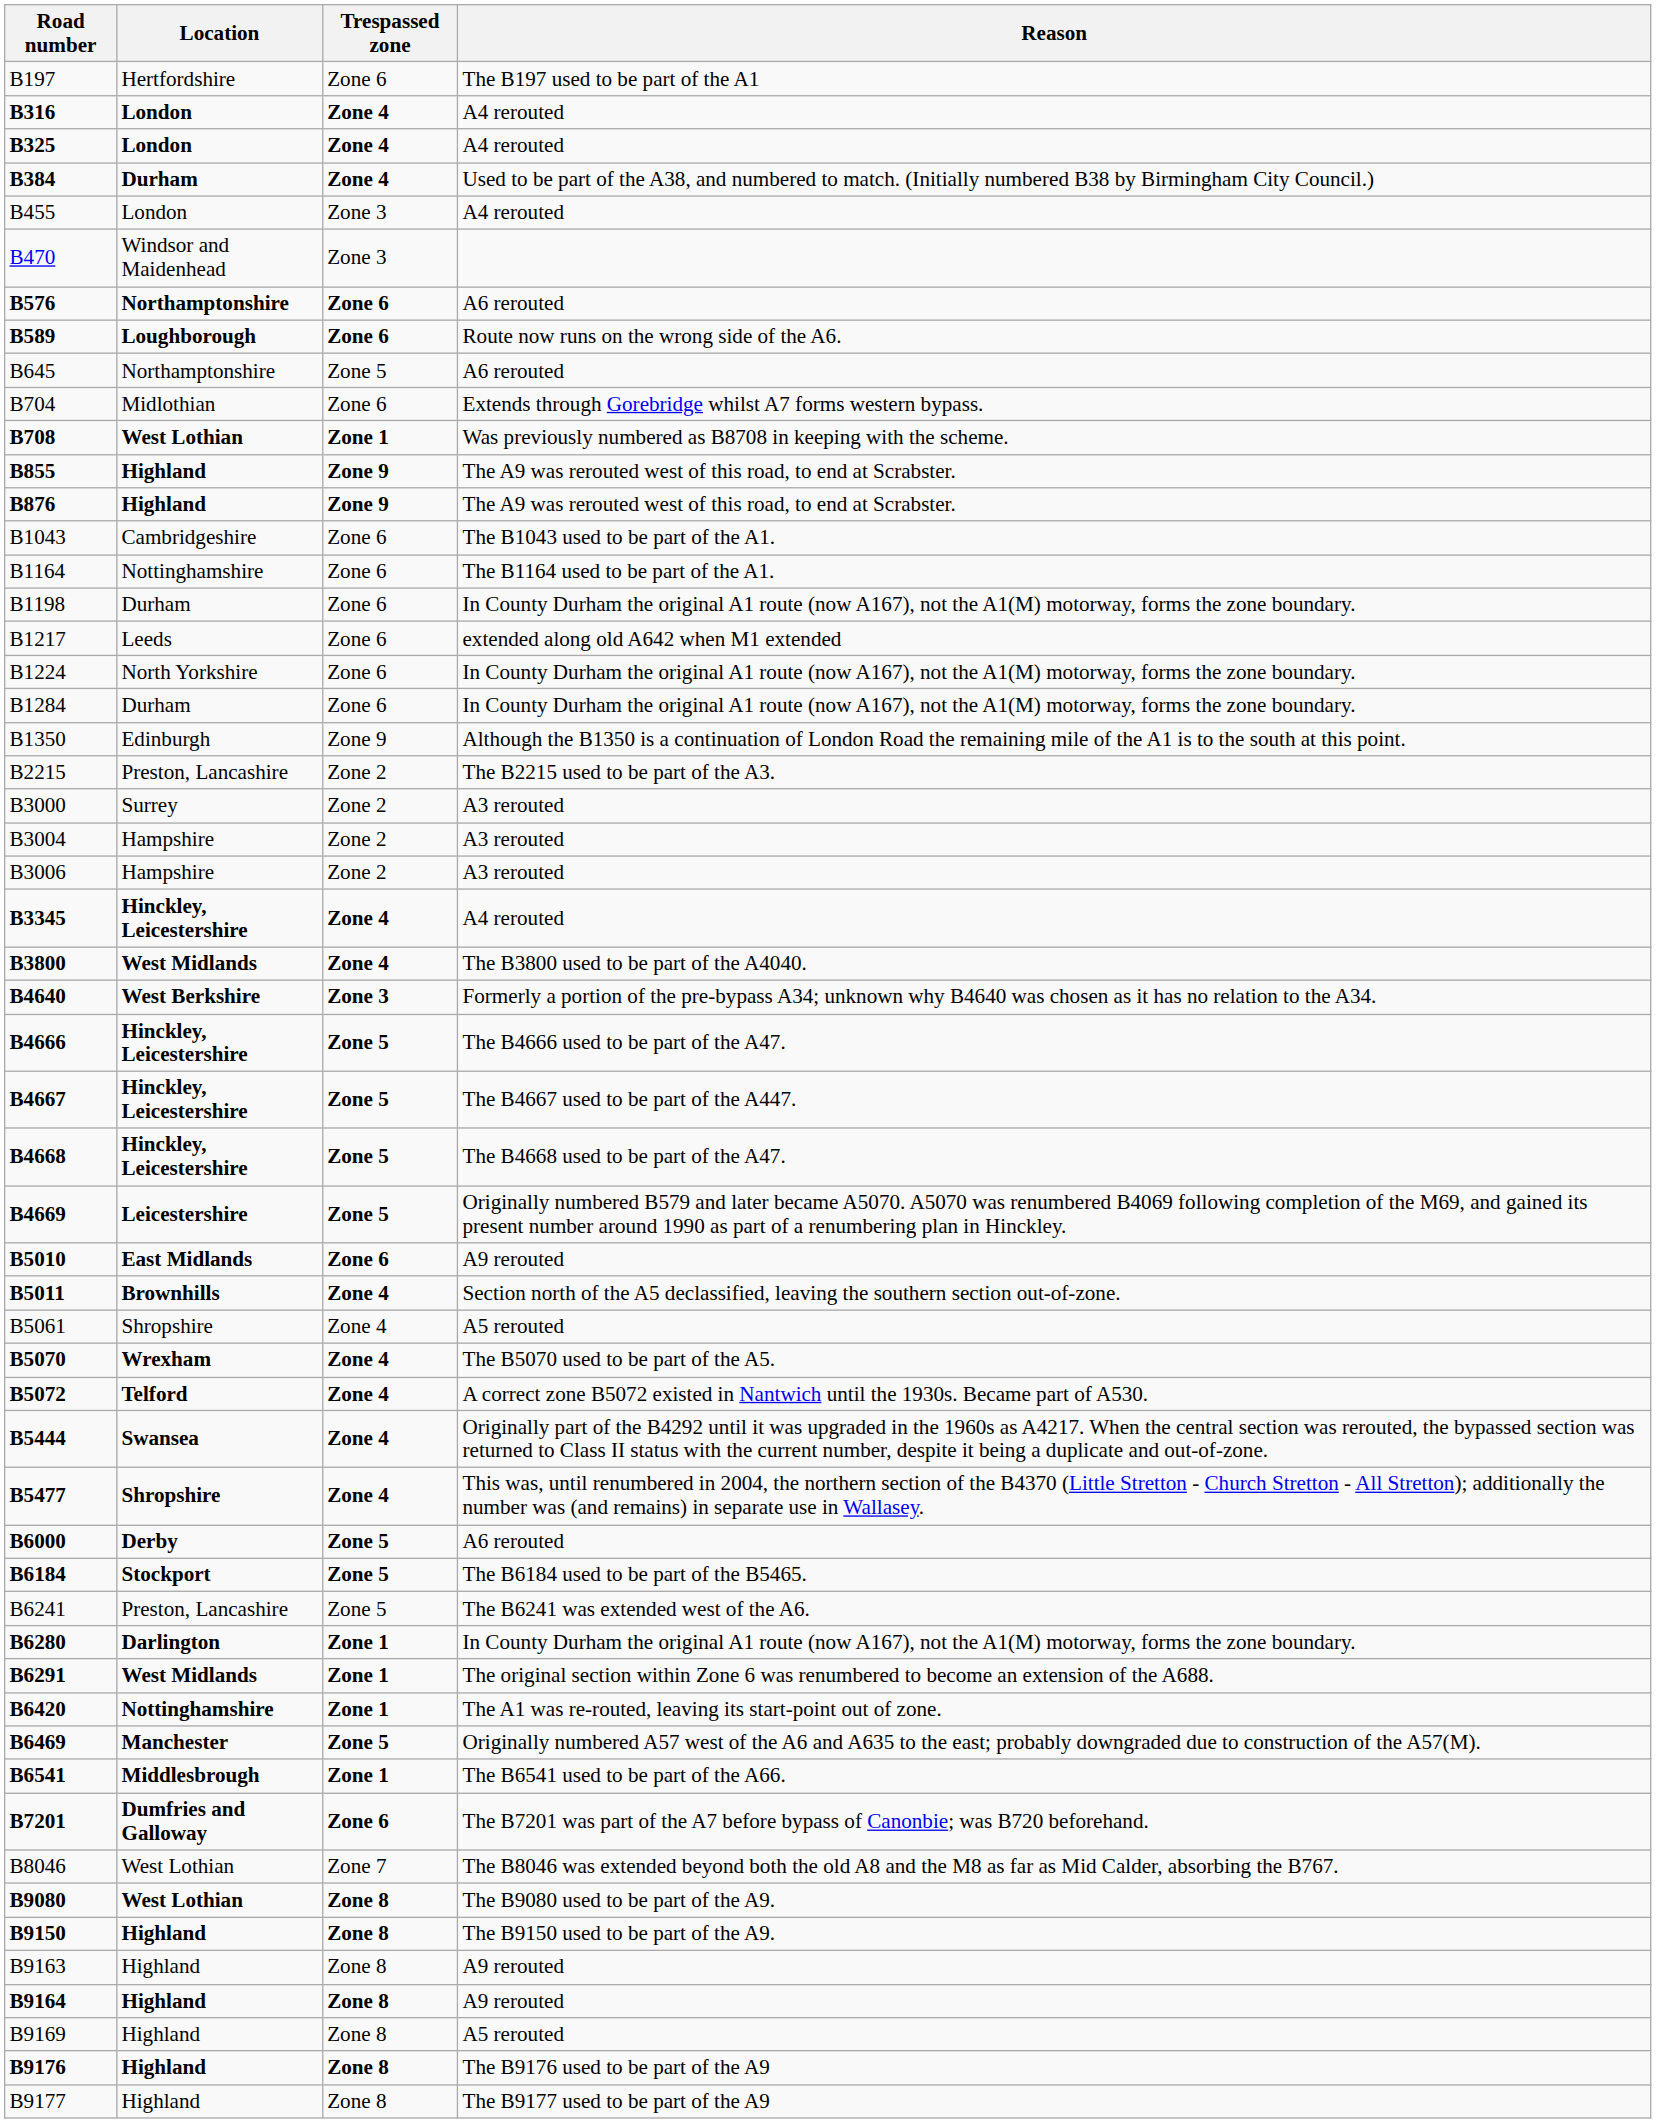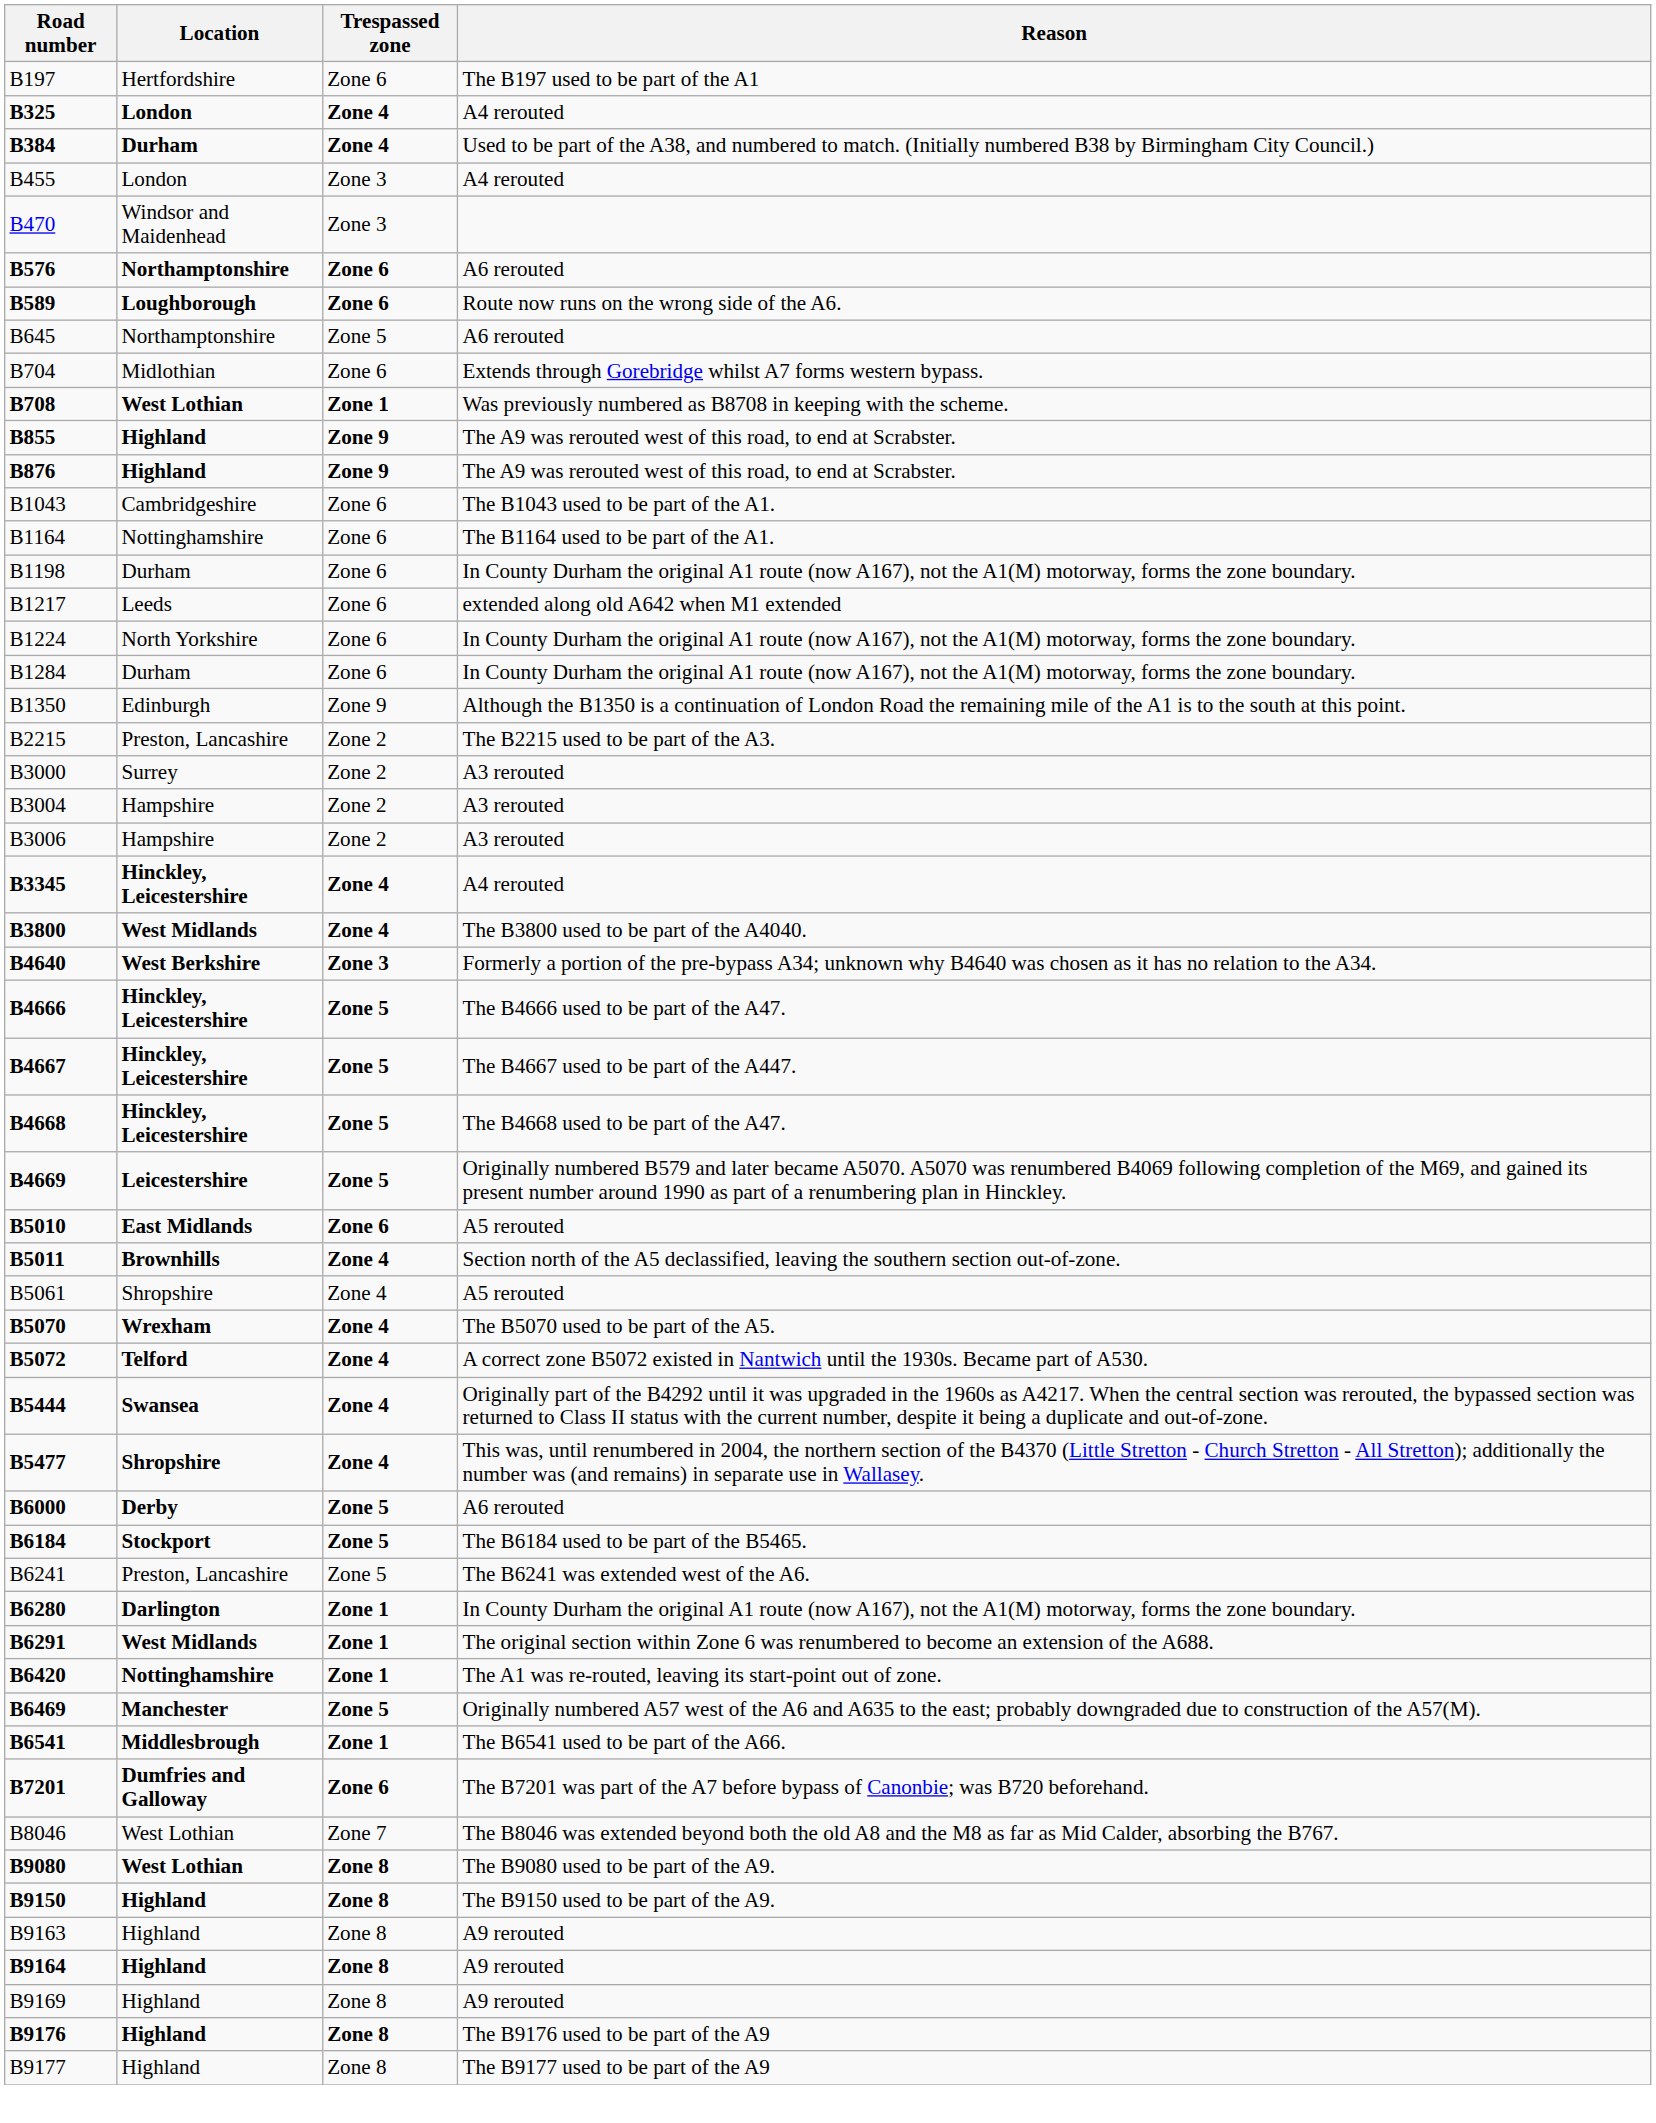 <table class="wikitable">
 <tr>
 <th>Road number</th>
 <th>Location</th>
 <th>Trespassed zone</th>
 <th>Reason</th>
 </tr>
 <tr>
 <td>B197</td>
 <td>Hertfordshire</td>
 <td>Zone 6</td>
 <td>The B197 used to be part of the A1</td>
-</tr>
-<tr>
-<td><strong>B316</strong></td>
-<td><strong>London</strong></td>
-<td><strong>Zone 4</strong></td>
-<td>A4 rerouted</td>
 </tr>
 <tr>
 <td><strong>B325</strong></td>
 <td><strong>London</strong></td>
 <td><strong>Zone 4</strong></td>
 <td>A4 rerouted</td>
 </tr>
 <tr>
 <td><strong>B384</strong></td>
 <td><strong>Durham</strong></td>
 <td><strong>Zone 4</strong></td>
 <td>Used to be part of the A38, and numbered to match. (Initially numbered B38 by Birmingham City Council.)</td>
 </tr>
 <tr>
 <td>B455</td>
 <td>London</td>
 <td>Zone 3</td>
 <td>A4 rerouted</td>
 </tr>
 <tr>
 <td><a href='#'>B470</a></td>
 <td>Windsor and Maidenhead</td>
 <td>Zone 3</td>
 <td></td>
 </tr>
 <tr>
 <td><strong>B576</strong></td>
 <td><strong>Northamptonshire</strong></td>
 <td><strong>Zone 6</strong></td>
 <td>A6 rerouted</td>
 </tr>
 <tr>
 <td><strong>B589</strong></td>
 <td><strong>Loughborough</strong></td>
 <td><strong>Zone 6</strong></td>
 <td>Route now runs on the wrong side of the A6.</td>
 </tr>
 <tr>
 <td>B645</td>
 <td>Northamptonshire</td>
 <td>Zone 5</td>
 <td>A6 rerouted</td>
 </tr>
 <tr>
 <td>B704</td>
 <td>Midlothian</td>
 <td>Zone 6</td>
 <td>Extends through <a href='#'>Gorebridge</a> whilst A7 forms western bypass.</td>
 </tr>
 <tr>
 <td><strong>B708</strong></td>
 <td><strong>West Lothian</strong></td>
 <td><strong>Zone 1</strong></td>
 <td>Was previously numbered as B8708 in keeping with the scheme.</td>
 </tr>
 <tr>
 <td><strong>B855</strong></td>
 <td><strong>Highland</strong></td>
 <td><strong>Zone 9</strong></td>
 <td>The A9 was rerouted west of this road, to end at Scrabster.</td>
 </tr>
 <tr>
 <td><strong>B876</strong></td>
 <td><strong>Highland</strong></td>
 <td><strong>Zone 9</strong></td>
 <td>The A9 was rerouted west of this road, to end at Scrabster.</td>
 </tr>
 <tr>
 <td>B1043</td>
 <td>Cambridgeshire</td>
 <td>Zone 6</td>
 <td>The B1043 used to be part of the A1.</td>
 </tr>
 <tr>
 <td>B1164</td>
 <td>Nottinghamshire</td>
 <td>Zone 6</td>
 <td>The B1164 used to be part of the A1.</td>
 </tr>
 <tr>
 <td>B1198</td>
 <td>Durham</td>
 <td>Zone 6</td>
 <td>In County Durham the original A1 route (now A167), not the A1(M) motorway, forms the zone boundary.</td>
 </tr>
 <tr>
 <td>B1217</td>
 <td>Leeds</td>
 <td>Zone 6</td>
 <td>extended along old A642 when M1 extended</td>
 </tr>
 <tr>
 <td>B1224</td>
 <td>North Yorkshire</td>
 <td>Zone 6</td>
 <td>In County Durham the original A1 route (now A167), not the A1(M) motorway, forms the zone boundary.</td>
 </tr>
 <tr>
 <td>B1284</td>
 <td>Durham</td>
 <td>Zone 6</td>
 <td>In County Durham the original A1 route (now A167), not the A1(M) motorway, forms the zone boundary.</td>
 </tr>
 <tr>
 <td>B1350</td>
 <td>Edinburgh</td>
 <td>Zone 9</td>
 <td>Although the B1350 is a continuation of London Road the remaining mile of the A1 is to the south at this point.</td>
 </tr>
 <tr>
 <td>B2215</td>
 <td>Preston, Lancashire</td>
 <td>Zone 2</td>
 <td>The B2215 used to be part of the A3.</td>
 </tr>
 <tr>
 <td>B3000</td>
 <td>Surrey</td>
 <td>Zone 2</td>
 <td>A3 rerouted</td>
 </tr>
 <tr>
 <td>B3004</td>
 <td>Hampshire</td>
 <td>Zone 2</td>
 <td>A3 rerouted</td>
 </tr>
 <tr>
 <td>B3006</td>
 <td>Hampshire</td>
 <td>Zone 2</td>
 <td>A3 rerouted</td>
 </tr>
 <tr>
 <td><strong>B3345</strong></td>
 <td><strong>Hinckley, Leicestershire</strong></td>
 <td><strong>Zone 4</strong></td>
 <td>A4 rerouted</td>
 </tr>
 <tr>
 <td><strong>B3800</strong></td>
 <td><strong>West Midlands</strong></td>
 <td><strong>Zone 4</strong></td>
 <td>The B3800 used to be part of the A4040.</td>
 </tr>
 <tr>
 <td><strong>B4640</strong></td>
 <td><strong>West Berkshire</strong></td>
 <td><strong>Zone 3</strong></td>
 <td>Formerly a portion of the pre-bypass A34; unknown why B4640 was chosen as it has no relation to the A34.</td>
 </tr>
 <tr>
 <td><strong>B4666</strong></td>
 <td><strong>Hinckley, Leicestershire</strong></td>
 <td><strong>Zone 5</strong></td>
 <td>The B4666 used to be part of the A47.</td>
 </tr>
 <tr>
 <td><strong>B4667</strong></td>
 <td><strong>Hinckley, Leicestershire</strong></td>
 <td><strong>Zone 5</strong></td>
 <td>The B4667 used to be part of the A447.</td>
 </tr>
 <tr>
 <td><strong>B4668</strong></td>
 <td><strong>Hinckley, Leicestershire</strong></td>
 <td><strong>Zone 5</strong></td>
 <td>The B4668 used to be part of the A47.</td>
 </tr>
 <tr>
 <td><strong>B4669</strong></td>
 <td><strong>Leicestershire</strong></td>
 <td><strong>Zone 5</strong></td>
 <td>Originally numbered B579 and later became A5070. A5070 was renumbered B4069 following completion of the M69, and gained its present number around 1990 as part of a renumbering plan in Hinckley.</td>
 </tr>
 <tr>
 <td><strong>B5010</strong></td>
 <td><strong>East Midlands</strong></td>
 <td><strong>Zone 6</strong></td>
-<td>A9 rerouted</td>
+<td>A5 rerouted</td>
 </tr>
 <tr>
 <td><strong>B5011</strong></td>
 <td><strong>Brownhills</strong></td>
 <td><strong>Zone 4</strong></td>
 <td>Section north of the A5 declassified, leaving the southern section out-of-zone.</td>
 </tr>
 <tr>
 <td>B5061</td>
 <td>Shropshire</td>
 <td>Zone 4</td>
 <td>A5 rerouted</td>
 </tr>
 <tr>
 <td><strong>B5070</strong></td>
 <td><strong>Wrexham</strong></td>
 <td><strong>Zone 4</strong></td>
 <td>The B5070 used to be part of the A5.</td>
 </tr>
 <tr>
 <td><strong>B5072</strong></td>
 <td><strong>Telford</strong></td>
 <td><strong>Zone 4</strong></td>
 <td>A correct zone B5072 existed in <a href='#'>Nantwich</a> until the 1930s. Became part of A530.</td>
 </tr>
 <tr>
 <td><strong>B5444</strong></td>
 <td><strong>Swansea</strong></td>
 <td><strong>Zone 4</strong></td>
 <td>Originally part of the B4292 until it was upgraded in the 1960s as A4217. When the central section was rerouted, the bypassed section was returned to Class II status with the current number, despite it being a duplicate and out-of-zone.</td>
 </tr>
 <tr>
 <td><strong>B5477</strong></td>
 <td><strong>Shropshire</strong></td>
 <td><strong>Zone 4</strong></td>
 <td>This was, until renumbered in 2004, the northern section of the B4370 (<a href='#'>Little Stretton</a> - <a href='#'>Church Stretton</a> - <a href='#'>All Stretton</a>); additionally the number was (and remains) in separate use in <a href='#'>Wallasey</a>.</td>
 </tr>
 <tr>
 <td><strong>B6000</strong></td>
 <td><strong>Derby</strong></td>
 <td><strong>Zone 5</strong></td>
 <td>A6 rerouted</td>
 </tr>
 <tr>
 <td><strong>B6184</strong></td>
 <td><strong>Stockport</strong></td>
 <td><strong>Zone 5</strong></td>
 <td>The B6184 used to be part of the B5465.</td>
 </tr>
 <tr>
 <td>B6241</td>
 <td>Preston, Lancashire</td>
 <td>Zone 5</td>
 <td>The B6241 was extended west of the A6.</td>
 </tr>
 <tr>
 <td><strong>B6280</strong></td>
 <td><strong>Darlington</strong></td>
 <td><strong>Zone 1</strong></td>
 <td>In County Durham the original A1 route (now A167), not the A1(M) motorway, forms the zone boundary.</td>
 </tr>
 <tr>
 <td><strong>B6291</strong></td>
 <td><strong>West Midlands</strong></td>
 <td><strong>Zone 1</strong></td>
 <td>The original section within Zone 6 was renumbered to become an extension of the A688.</td>
 </tr>
 <tr>
 <td><strong>B6420</strong></td>
 <td><strong>Nottinghamshire</strong></td>
 <td><strong>Zone 1</strong></td>
 <td>The A1 was re-routed, leaving its start-point out of zone.</td>
 </tr>
 <tr>
 <td><strong>B6469</strong></td>
 <td><strong>Manchester</strong></td>
 <td><strong>Zone 5</strong></td>
 <td>Originally numbered A57 west of the A6 and A635 to the east; probably downgraded due to construction of the A57(M).</td>
 </tr>
 <tr>
 <td><strong>B6541</strong></td>
 <td><strong>Middlesbrough</strong></td>
 <td><strong>Zone 1</strong></td>
 <td>The B6541 used to be part of the A66.</td>
 </tr>
 <tr>
 <td><strong>B7201</strong></td>
 <td><strong>Dumfries and Galloway</strong></td>
 <td><strong>Zone 6</strong></td>
 <td>The B7201 was part of the A7 before bypass of <a href='#'>Canonbie</a>; was B720 beforehand.</td>
 </tr>
 <tr>
 <td>B8046</td>
 <td>West Lothian</td>
 <td>Zone 7</td>
 <td>The B8046 was extended beyond both the old A8 and the M8 as far as Mid Calder, absorbing the B767.</td>
 </tr>
 <tr>
 <td><strong>B9080</strong></td>
 <td><strong>West Lothian</strong></td>
 <td><strong>Zone 8</strong></td>
 <td>The B9080 used to be part of the A9.</td>
 </tr>
 <tr>
 <td><strong>B9150</strong></td>
 <td><strong>Highland</strong></td>
 <td><strong>Zone 8</strong></td>
 <td>The B9150 used to be part of the A9.</td>
 </tr>
 <tr>
 <td>B9163</td>
 <td>Highland</td>
 <td>Zone 8</td>
 <td>A9 rerouted</td>
 </tr>
 <tr>
 <td><strong>B9164</strong></td>
 <td><strong>Highland</strong></td>
 <td><strong>Zone 8</strong></td>
 <td>A9 rerouted</td>
 </tr>
 <tr>
 <td>B9169</td>
 <td>Highland</td>
 <td>Zone 8</td>
-<td>A5 rerouted</td>
+<td>A9 rerouted</td>
 </tr>
 <tr>
 <td><strong>B9176</strong></td>
 <td><strong>Highland</strong></td>
 <td><strong>Zone 8</strong></td>
 <td>The B9176 used to be part of the A9</td>
 </tr>
 <tr>
 <td>B9177</td>
 <td>Highland</td>
 <td>Zone 8</td>
 <td>The B9177 used to be part of the A9</td>
 </tr>
 </table>
